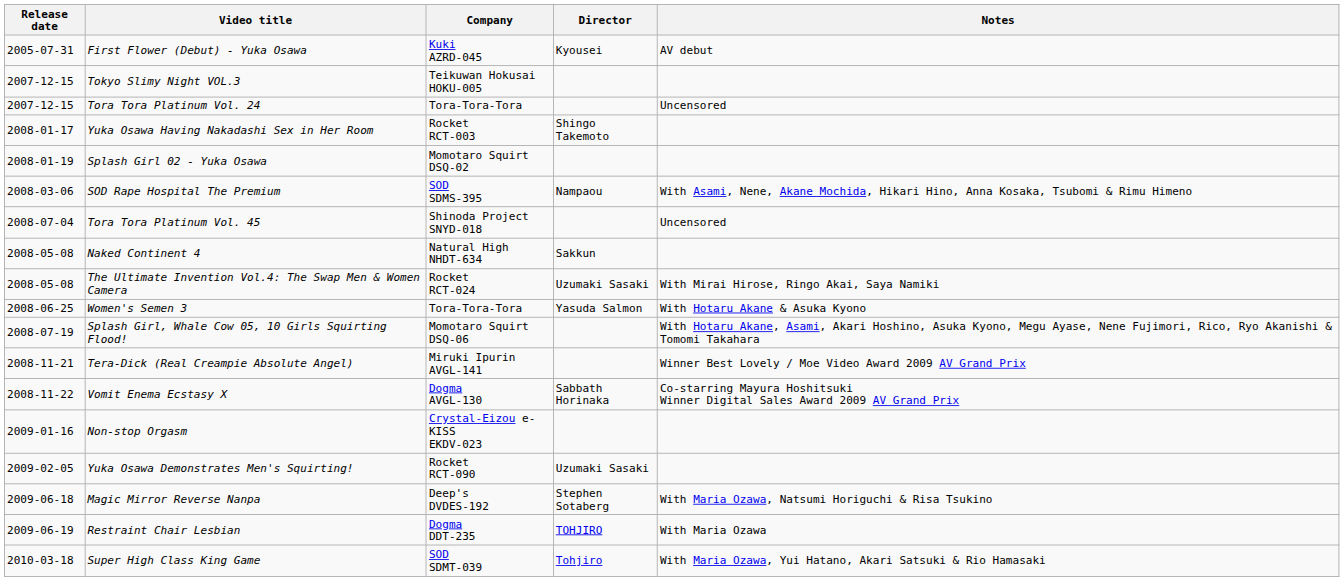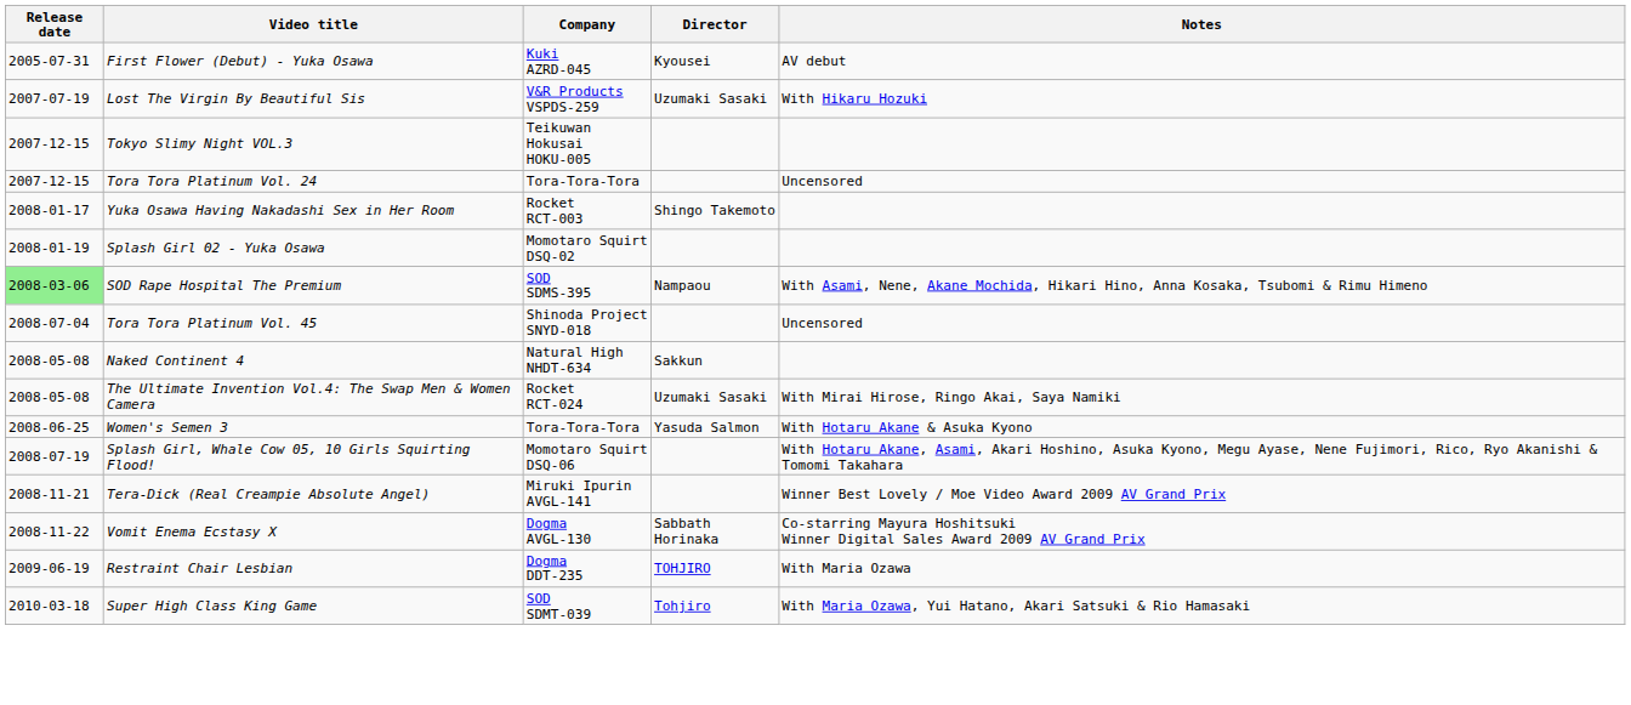 <table class="wikitable">
 <tr>
 <th>Release date</th>
 <th>Video title</th>
 <th>Company</th>
 <th>Director</th>
 <th>Notes</th>
 </tr>
 <tr>
 <td>2005-07-31</td>
 <td><em>First Flower (Debut) - Yuka Osawa</em><br></td>
 <td><a href='#'>Kuki</a><br>AZRD-045</td>
 <td>Kyousei</td>
 <td>AV debut</td>
+</tr>
+<tr>
+<td>2007-07-19</td>
+<td><em>Lost The Virgin By Beautiful Sis</em><br></td>
+<td><a href='#'>V&R Products</a><br>VSPDS-259</td>
+<td>Uzumaki Sasaki</td>
+<td>With <a href='#'>Hikaru Hozuki</a></td>
 </tr>
 <tr>
 <td>2007-12-15</td>
 <td><em>Tokyo Slimy Night VOL.3</em></td>
 <td>Teikuwan Hokusai<br>HOKU-005</td>
 <td></td>
 <td></td>
 </tr>
 <tr>
 <td>2007-12-15</td>
 <td><em>Tora Tora Platinum Vol. 24</em></td>
 <td>Tora-Tora-Tora</td>
 <td></td>
 <td>Uncensored</td>
 </tr>
 <tr>
 <td>2008-01-17</td>
 <td><em>Yuka Osawa Having Nakadashi Sex in Her Room</em><br></td>
 <td>Rocket<br>RCT-003</td>
 <td>Shingo Takemoto</td>
 <td></td>
 </tr>
 <tr>
 <td>2008-01-19</td>
 <td><em>Splash Girl 02 - Yuka Osawa</em></td>
 <td>Momotaro Squirt<br>DSQ-02</td>
 <td></td>
 <td></td>
 </tr>
 <tr>
-<td>2008-03-06</td>
+<td style="background: lightgreen;">2008-03-06</td>
 <td><em>SOD Rape Hospital The Premium</em><br></td>
 <td><a href='#'>SOD</a><br>SDMS-395</td>
 <td>Nampaou</td>
 <td>With <a href='#'>Asami</a>, Nene, <a href='#'>Akane Mochida</a>, Hikari Hino, Anna Kosaka, Tsubomi & Rimu Himeno</td>
 </tr>
 <tr>
 <td>2008-07-04</td>
 <td><em>Tora Tora Platinum Vol. 45</em></td>
 <td>Shinoda Project<br>SNYD-018</td>
 <td></td>
 <td>Uncensored</td>
 </tr>
 <tr>
 <td>2008-05-08</td>
 <td><em>Naked Continent 4</em><br></td>
 <td>Natural High<br>NHDT-634</td>
 <td>Sakkun</td>
 <td></td>
 </tr>
 <tr>
 <td>2008-05-08</td>
 <td><em>The Ultimate Invention Vol.4: The Swap Men & Women Camera</em><br></td>
 <td>Rocket<br>RCT-024</td>
 <td>Uzumaki Sasaki</td>
 <td>With Mirai Hirose, Ringo Akai, Saya Namiki</td>
 </tr>
 <tr>
 <td>2008-06-25</td>
 <td><em>Women's Semen 3</em><br></td>
 <td>Tora-Tora-Tora</td>
 <td>Yasuda Salmon</td>
 <td>With <a href='#'>Hotaru Akane</a> & Asuka Kyono</td>
 </tr>
 <tr>
 <td>2008-07-19</td>
 <td><em>Splash Girl, Whale Cow 05, 10 Girls Squirting Flood!</em><br></td>
 <td>Momotaro Squirt<br>DSQ-06</td>
 <td></td>
 <td>With <a href='#'>Hotaru Akane</a>, <a href='#'>Asami</a>, Akari Hoshino, Asuka Kyono, Megu Ayase, Nene Fujimori, Rico, Ryo Akanishi & Tomomi Takahara</td>
 </tr>
 <tr>
 <td>2008-11-21</td>
 <td><em>Tera-Dick (Real Creampie Absolute Angel)</em><br></td>
 <td>Miruki Ipurin<br>AVGL-141</td>
 <td></td>
 <td>Winner Best Lovely / Moe Video Award 2009 <a href='#'>AV Grand Prix</a></td>
 </tr>
 <tr>
 <td>2008-11-22</td>
 <td><em>Vomit Enema Ecstasy X</em><br></td>
 <td><a href='#'>Dogma</a><br>AVGL-130</td>
 <td>Sabbath Horinaka</td>
 <td>Co-starring Mayura Hoshitsuki<br>Winner Digital Sales Award 2009 <a href='#'>AV Grand Prix</a></td>
 </tr>
 <tr>
-<td>2009-01-16</td>
-<td><em>Non-stop Orgasm</em><br></td>
-<td><a href='#'>Crystal-Eizou</a> e-KISS<br>EKDV-023</td>
-<td></td>
-<td></td>
-</tr>
-<tr>
-<td>2009-02-05</td>
-<td><em>Yuka Osawa Demonstrates Men's Squirting!</em><br></td>
-<td>Rocket<br>RCT-090</td>
-<td>Uzumaki Sasaki</td>
-<td></td>
-</tr>
-<tr>
-<td>2009-06-18</td>
-<td><em>Magic Mirror Reverse Nanpa</em><br></td>
-<td>Deep's<br>DVDES-192</td>
-<td>Stephen Sotaberg</td>
-<td>With <a href='#'>Maria Ozawa</a>, Natsumi Horiguchi & Risa Tsukino</td>
-</tr>
-<tr>
 <td>2009-06-19</td>
 <td><em>Restraint Chair Lesbian</em><br></td>
 <td><a href='#'>Dogma</a><br>DDT-235</td>
 <td><a href='#'>TOHJIRO</a></td>
 <td>With Maria Ozawa</td>
 </tr>
 <tr>
 <td>2010-03-18</td>
 <td><em>Super High Class King Game</em><br></td>
 <td><a href='#'>SOD</a><br>SDMT-039</td>
 <td><a href='#'>Tohjiro</a></td>
 <td>With <a href='#'>Maria Ozawa</a>, Yui Hatano, Akari Satsuki & Rio Hamasaki</td>
 </tr>
 </table>
